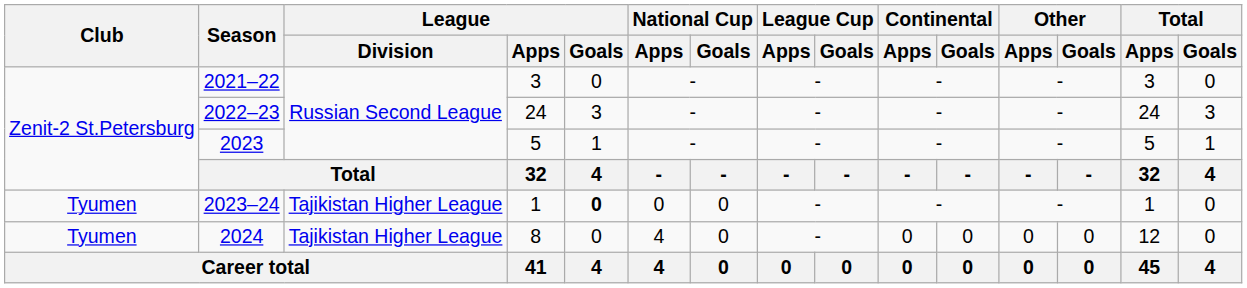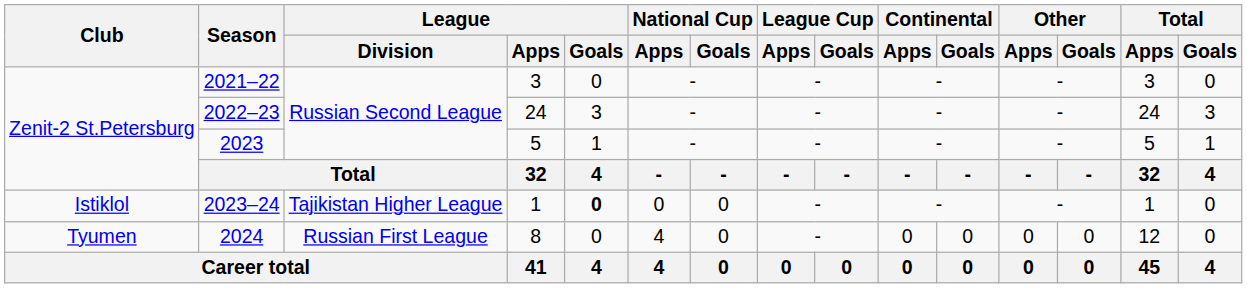 <table class="wikitable" style="text-align: center;">
 <tr>
 <th rowspan="2">Club</th>
 <th rowspan="2">Season</th>
 <th colspan="3">League</th>
 <th colspan="2">National Cup</th>
 <th colspan="2">League Cup</th>
 <th colspan="2">Continental</th>
 <th colspan="2">Other</th>
 <th colspan="2">Total</th>
 </tr>
 <tr>
 <th>Division</th>
 <th>Apps</th>
 <th>Goals</th>
 <th>Apps</th>
 <th>Goals</th>
 <th>Apps</th>
 <th>Goals</th>
 <th>Apps</th>
 <th>Goals</th>
 <th>Apps</th>
 <th>Goals</th>
 <th>Apps</th>
 <th>Goals</th>
 </tr>
 <tr>
 <td rowspan="4" valign="center"><a href='#'>Zenit-2 St.Petersburg</a></td>
 <td><a href='#'>2021–22</a></td>
 <td rowspan="3" valign="center"><a href='#'>Russian Second League</a></td>
 <td>3</td>
 <td>0</td>
 <td colspan="2">-</td>
 <td colspan="2">-</td>
 <td colspan="2">-</td>
 <td colspan="2">-</td>
 <td>3</td>
 <td>0</td>
 </tr>
 <tr>
 <td><a href='#'>2022–23</a></td>
 <td>24</td>
 <td>3</td>
 <td colspan="2">-</td>
 <td colspan="2">-</td>
 <td colspan="2">-</td>
 <td colspan="2">-</td>
 <td>24</td>
 <td>3</td>
 </tr>
 <tr>
 <td><a href='#'>2023</a></td>
 <td>5</td>
 <td>1</td>
 <td colspan="2">-</td>
 <td colspan="2">-</td>
 <td colspan="2">-</td>
 <td colspan="2">-</td>
 <td>5</td>
 <td>1</td>
 </tr>
 <tr>
 <th colspan="2">Total</th>
 <th>32</th>
 <th>4</th>
 <th>-</th>
 <th>-</th>
 <th>-</th>
 <th>-</th>
 <th>-</th>
 <th>-</th>
 <th>-</th>
 <th>-</th>
 <th>32</th>
 <th>4</th>
 </tr>
 <tr>
-<td rowspan="1" valign="center"><a href='#'>Tyumen</a></td>
+<td rowspan="1" valign="center"><a href='#'>Istiklol</a></td>
 <td><a href='#'>2023–24</a></td>
 <td rowspan="1" valign="center"><a href='#'>Tajikistan Higher League</a></td>
 <td>1</td>
 <td><strong>0</strong></td>
 <td>0</td>
 <td>0</td>
 <td colspan="2">-</td>
 <td colspan="2">-</td>
 <td colspan="2">-</td>
 <td>1</td>
 <td>0</td>
 </tr>
 <tr>
 <td rowspan="1" valign="center"><a href='#'>Tyumen</a></td>
 <td><a href='#'>2024</a></td>
-<td rowspan="1" valign="center"><a href='#'>Tajikistan Higher League</a></td>
+<td rowspan="1" valign="center"><a href='#'>Russian First League</a></td>
 <td>8</td>
 <td>0</td>
 <td>4</td>
 <td>0</td>
 <td colspan="2">-</td>
 <td>0</td>
 <td>0</td>
 <td>0</td>
 <td>0</td>
 <td>12</td>
 <td>0</td>
 </tr>
 <tr>
 <th colspan="3">Career total</th>
 <th>41</th>
 <th>4</th>
 <th>4</th>
 <th>0</th>
 <th>0</th>
 <th>0</th>
 <th>0</th>
 <th>0</th>
 <th>0</th>
 <th>0</th>
 <th>45</th>
 <th>4</th>
 </tr>
 </table>
